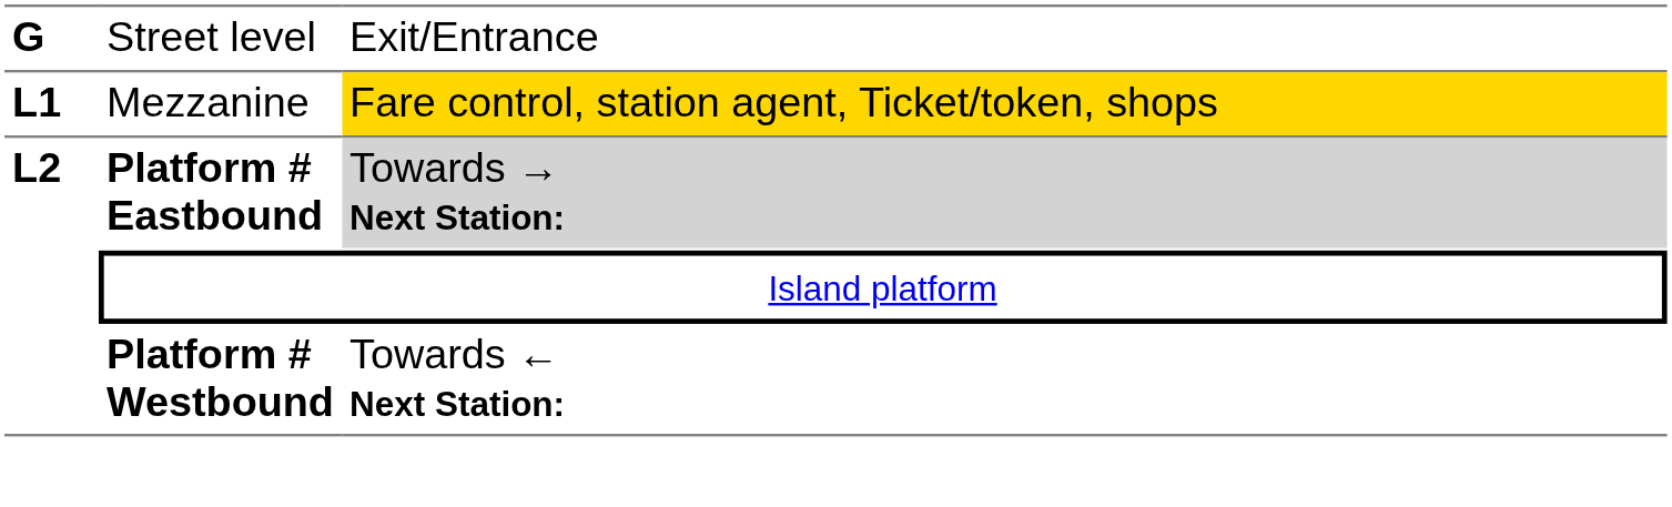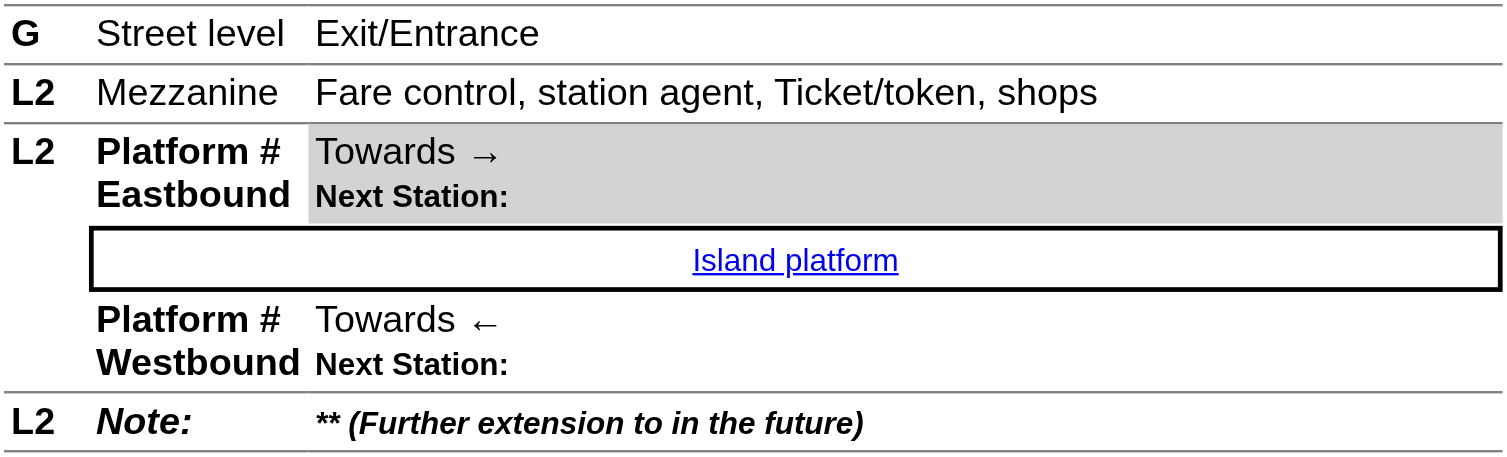 <table border="0" cellspacing="0" cellpadding="3">
 <tr>
 <td width="30" valign="top" style="border-top:solid 1px gray;border-bottom:solid 1px gray;"><strong>G</strong></td>
 <td width="85" valign="top" style="border-top:solid 1px gray;border-bottom:solid 1px gray;">Street level</td>
 <td width="500" valign="top" style="border-top:solid 1px gray;border-bottom:solid 1px gray;">Exit/Entrance</td>
 </tr>
 <tr>
-<td style="border-bottom:solid 1px gray;"><strong>L1</strong></td>
+<td style="border-bottom:solid 1px gray;" width="30" valign="top"><strong>L2</strong></td>
 <td style="border-bottom:solid 1px gray;">Mezzanine</td>
-<td style="background: gold; border-bottom:solid 1px gray;">Fare control, station agent, Ticket/token, shops</td>
+<td style="border-bottom:solid 1px gray;">Fare control, station agent, Ticket/token, shops</td>
 </tr>
 <tr>
 <td rowspan="3" width="30" valign="top" style="border-bottom:solid 1px gray;"><strong>L2</strong></td>
 <td width="85" style="border-bottom:solid 1px white;"><span><strong>Platform #</strong><br><strong>Eastbound</strong></span></td>
 <td width="500" style="background: lightgrey; border-bottom:solid 1px white;">Towards → <br><small><strong>Next Station:</strong> </small></td>
 </tr>
 <tr>
 <td colspan="2" style="border-top:solid 2px black;border-right:solid 2px black;border-left:solid 2px black;border-bottom:solid 2px black;text-align:center;"><small><a href='#'>Island platform</a></small></td>
 </tr>
 <tr>
 <td width="85" style="border-bottom:solid 1px gray;"><span><strong>Platform #</strong><br><strong>Westbound</strong></span></td>
 <td width="500" style="border-bottom:solid 1px gray;">Towards ←  <br><small><strong>Next Station:</strong> </small></td>
 </tr>
 <tr>
+<td style="border-bottom:solid 1px gray;" width="30" valign="top"><strong>L2</strong></td>
+<td style="border-bottom:solid 1px gray;" width="85" valign="top"><strong><em>Note:</em></strong></td>
+<td style="border-bottom:solid 1px gray;" width="500" valign="top"><strong><em><small>** (Further extension to  in the future)</small></em></strong></td>
+</tr>
+<tr>
 </tr>
 </table>
